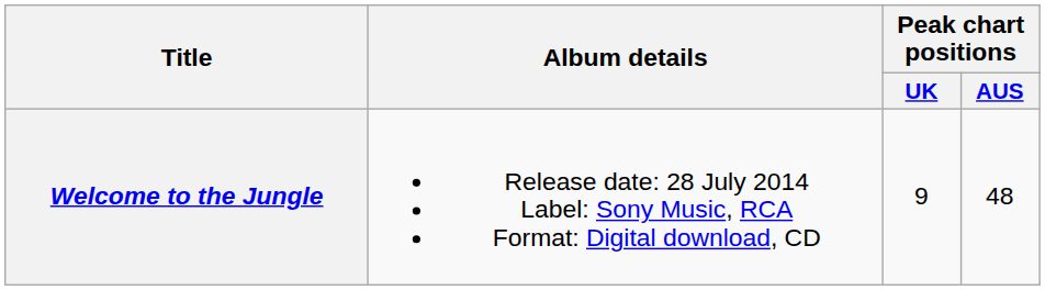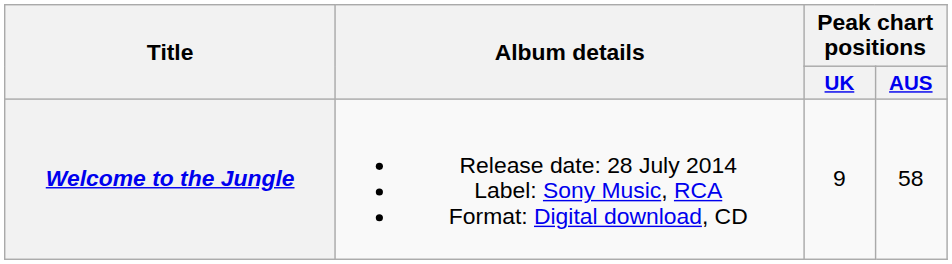 <table class="wikitable plainrowheaders" style="text-align:center;">
 <tr>
 <th scope="col" rowspan="2" style="width:14em;">Title</th>
 <th scope="col" rowspan="2" style="width:20em;">Album details</th>
 <th scope="col" colspan="2">Peak chart positions</th>
 </tr>
 <tr>
 <th scope="col" style="width:3em;font-size:90%;"><a href='#'>UK</a><br></th>
 <th scope="col" style="width:3em;font-size:90%;"><a href='#'>AUS</a><br></th>
 </tr>
 <tr>
 <th scope="row"><em><a href='#'>Welcome to the Jungle</a></em></th>
 <td><br><ul><li>Release date: 28 July 2014</li><li>Label: <a href='#'>Sony Music</a>, <a href='#'>RCA</a></li><li>Format: <a href='#'>Digital download</a>, CD</li></ul></td>
 <td>9</td>
-<td>48</td>
+<td>58</td>
 </tr>
 </table>
